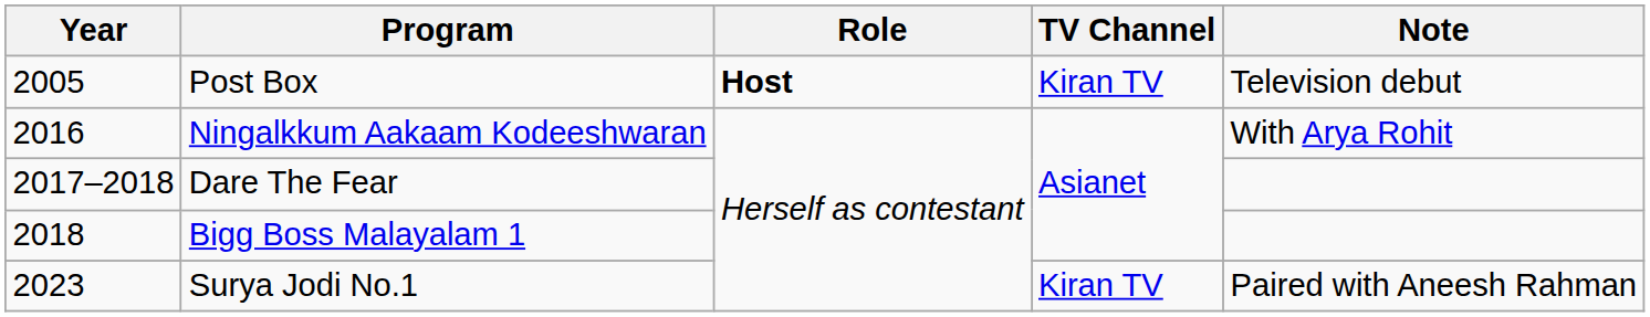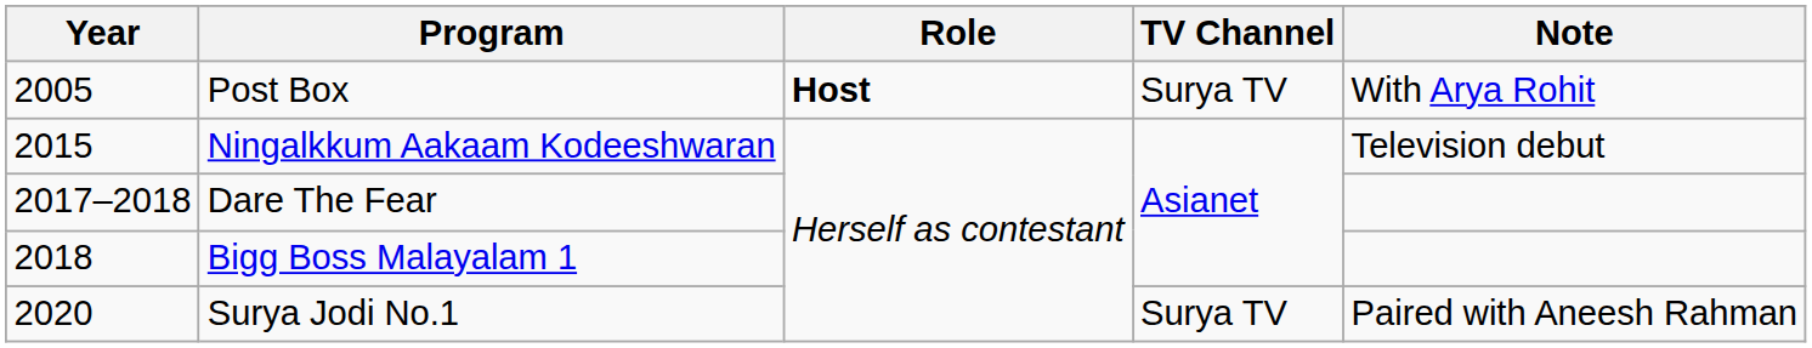 <table class="wikitable sortable">
 <tr>
 <th>Year</th>
 <th>Program</th>
 <th>Role</th>
 <th>TV Channel</th>
 <th>Note</th>
 </tr>
 <tr>
 <td>2005</td>
 <td>Post Box</td>
 <td><strong>Host</strong></td>
-<td><a href='#'>Kiran TV</a></td>
-<td>Television debut</td>
+<td>Surya TV</td>
+<td>With <a href='#'>Arya Rohit</a></td>
 </tr>
 <tr>
-<td>2016</td>
+<td>2015</td>
 <td><a href='#'>Ningalkkum Aakaam Kodeeshwaran</a></td>
 <td rowspan=4><em>Herself as contestant</em></td>
 <td rowspan=3><a href='#'>Asianet</a></td>
-<td>With <a href='#'>Arya Rohit</a></td>
+<td>Television debut</td>
 </tr>
 <tr>
 <td>2017–2018</td>
 <td>Dare The Fear</td>
 <td></td>
 </tr>
 <tr>
 <td>2018</td>
 <td><a href='#'>Bigg Boss Malayalam 1</a></td>
 <td></td>
 </tr>
 <tr>
-<td>2023</td>
+<td>2020</td>
 <td>Surya Jodi No.1</td>
-<td><a href='#'>Kiran TV</a></td>
+<td>Surya TV</td>
 <td>Paired with Aneesh Rahman</td>
 </tr>
 </table>
